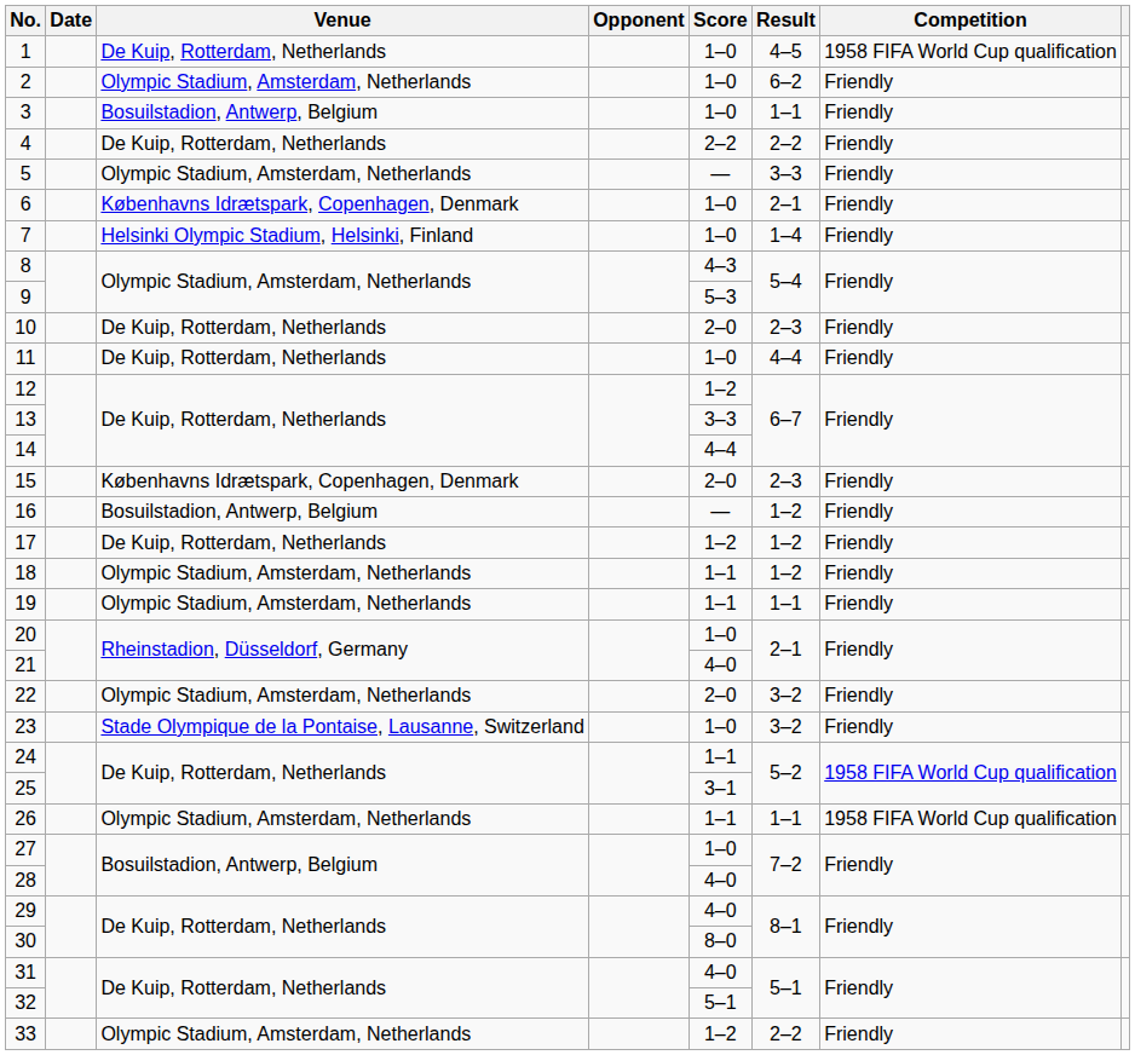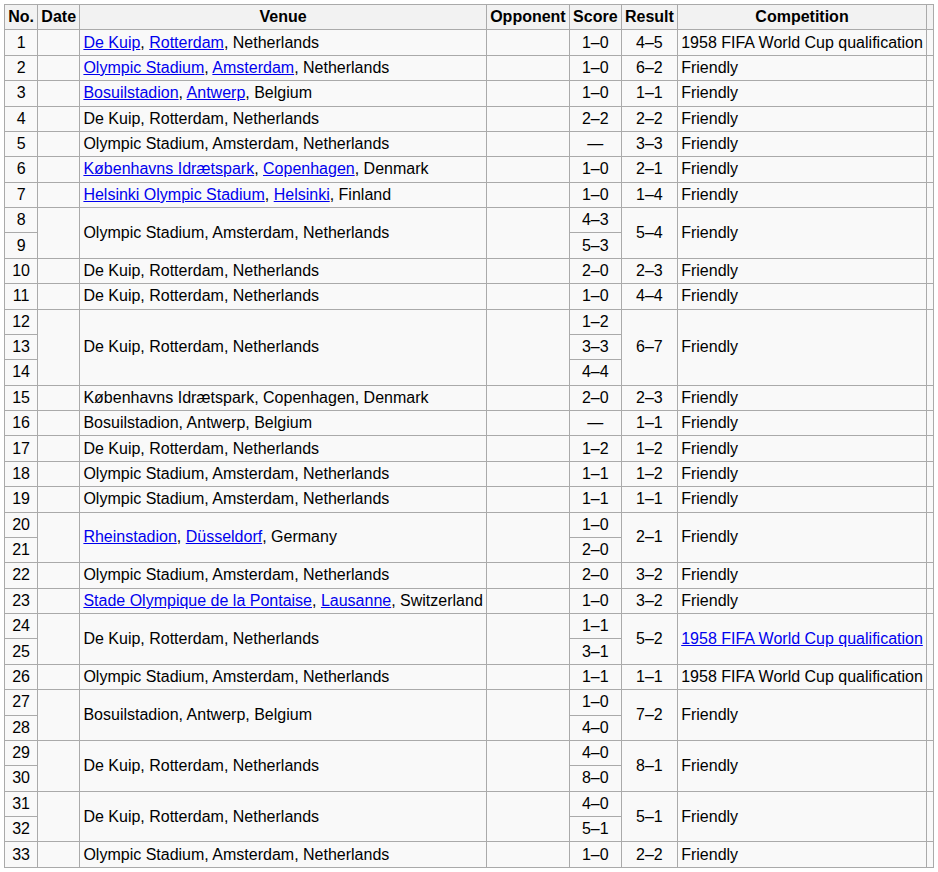 <table class="wikitable sortable">
 <tr>
 <th scope="col">No.</th>
 <th scope="col">Date</th>
 <th scope="col">Venue</th>
 <th scope="col">Opponent</th>
 <th scope="col">Score</th>
 <th scope="col">Result</th>
 <th scope="col">Competition</th>
 <th scope="col" class="unsortable"></th>
 </tr>
 <tr>
 <td style="text-align:center">1</td>
 <td></td>
 <td><a href='#'>De Kuip</a>, <a href='#'>Rotterdam</a>, Netherlands</td>
 <td></td>
 <td style="text-align:center">1–0</td>
 <td style="text-align:center">4–5</td>
 <td>1958 FIFA World Cup qualification</td>
 <td></td>
 </tr>
 <tr>
 <td style="text-align:center">2</td>
 <td></td>
 <td><a href='#'>Olympic Stadium</a>, <a href='#'>Amsterdam</a>, Netherlands</td>
 <td></td>
 <td style="text-align:center">1–0</td>
 <td style="text-align:center">6–2</td>
 <td>Friendly</td>
 <td></td>
 </tr>
 <tr>
 <td style="text-align:center">3</td>
 <td></td>
 <td><a href='#'>Bosuilstadion</a>, <a href='#'>Antwerp</a>, Belgium</td>
 <td></td>
 <td style="text-align:center">1–0</td>
 <td style="text-align:center">1–1</td>
 <td>Friendly</td>
 <td></td>
 </tr>
 <tr>
 <td style="text-align:center">4</td>
 <td></td>
 <td>De Kuip, Rotterdam, Netherlands</td>
 <td></td>
 <td style="text-align:center">2–2</td>
 <td style="text-align:center">2–2</td>
 <td>Friendly</td>
 <td></td>
 </tr>
 <tr>
 <td style="text-align:center">5</td>
 <td></td>
 <td>Olympic Stadium, Amsterdam, Netherlands</td>
 <td></td>
 <td style="text-align:center">—</td>
 <td style="text-align:center">3–3</td>
 <td>Friendly</td>
 <td></td>
 </tr>
 <tr>
 <td style="text-align:center">6</td>
 <td></td>
 <td><a href='#'>Københavns Idrætspark</a>, <a href='#'>Copenhagen</a>, Denmark</td>
 <td></td>
 <td style="text-align:center">1–0</td>
 <td style="text-align:center">2–1</td>
 <td>Friendly</td>
 <td></td>
 </tr>
 <tr>
 <td style="text-align:center">7</td>
 <td></td>
 <td><a href='#'>Helsinki Olympic Stadium</a>, <a href='#'>Helsinki</a>, Finland</td>
 <td></td>
 <td style="text-align:center">1–0</td>
 <td style="text-align:center">1–4</td>
 <td>Friendly</td>
 <td></td>
 </tr>
 <tr>
 <td style="text-align:center">8</td>
 <td rowspan="2"></td>
 <td rowspan="2">Olympic Stadium, Amsterdam, Netherlands</td>
 <td rowspan="2"></td>
 <td style="text-align:center">4–3</td>
 <td rowspan="2" style="text-align:center">5–4</td>
 <td rowspan="2">Friendly</td>
 <td rowspan="2"></td>
 </tr>
 <tr>
 <td style="text-align:center">9</td>
 <td style="text-align:center">5–3</td>
 </tr>
 <tr>
 <td style="text-align:center">10</td>
 <td></td>
 <td>De Kuip, Rotterdam, Netherlands</td>
 <td></td>
 <td style="text-align:center">2–0</td>
 <td style="text-align:center">2–3</td>
 <td>Friendly</td>
 <td></td>
 </tr>
 <tr>
 <td style="text-align:center">11</td>
 <td></td>
 <td>De Kuip, Rotterdam, Netherlands</td>
 <td></td>
 <td style="text-align:center">1–0</td>
 <td style="text-align:center">4–4</td>
 <td>Friendly</td>
 <td></td>
 </tr>
 <tr>
 <td style="text-align:center">12</td>
 <td rowspan="3"></td>
 <td rowspan="3">De Kuip, Rotterdam, Netherlands</td>
 <td rowspan="3"></td>
 <td style="text-align:center">1–2</td>
 <td rowspan="3" style="text-align:center">6–7</td>
 <td rowspan="3">Friendly</td>
 <td rowspan="3"></td>
 </tr>
 <tr>
 <td style="text-align:center">13</td>
 <td style="text-align:center">3–3</td>
 </tr>
 <tr>
 <td style="text-align:center">14</td>
 <td style="text-align:center">4–4</td>
 </tr>
 <tr>
 <td style="text-align:center">15</td>
 <td></td>
 <td>Københavns Idrætspark, Copenhagen, Denmark</td>
 <td></td>
 <td style="text-align:center">2–0</td>
 <td style="text-align:center">2–3</td>
 <td>Friendly</td>
 <td></td>
 </tr>
 <tr>
 <td style="text-align:center">16</td>
 <td></td>
 <td>Bosuilstadion, Antwerp, Belgium</td>
 <td></td>
 <td style="text-align:center">—</td>
-<td style="text-align:center">1–2</td>
+<td style="text-align:center">1–1</td>
 <td>Friendly</td>
 <td></td>
 </tr>
 <tr>
 <td style="text-align:center">17</td>
 <td></td>
 <td>De Kuip, Rotterdam, Netherlands</td>
 <td></td>
 <td style="text-align:center">1–2</td>
 <td style="text-align:center">1–2</td>
 <td>Friendly</td>
 <td></td>
 </tr>
 <tr>
 <td style="text-align:center">18</td>
 <td></td>
 <td>Olympic Stadium, Amsterdam, Netherlands</td>
 <td></td>
 <td style="text-align:center">1–1</td>
 <td style="text-align:center">1–2</td>
 <td>Friendly</td>
 <td></td>
 </tr>
 <tr>
 <td style="text-align:center">19</td>
 <td></td>
 <td>Olympic Stadium, Amsterdam, Netherlands</td>
 <td></td>
 <td style="text-align:center">1–1</td>
 <td style="text-align:center">1–1</td>
 <td>Friendly</td>
 <td></td>
 </tr>
 <tr>
 <td style="text-align:center">20</td>
 <td rowspan="2"></td>
 <td rowspan="2"><a href='#'>Rheinstadion</a>, <a href='#'>Düsseldorf</a>, Germany</td>
 <td rowspan="2"></td>
 <td style="text-align:center">1–0</td>
 <td rowspan="2" style="text-align:center">2–1</td>
 <td rowspan="2">Friendly</td>
 <td rowspan="2"></td>
 </tr>
 <tr>
 <td style="text-align:center">21</td>
-<td style="text-align:center">4–0</td>
+<td style="text-align:center">2–0</td>
 </tr>
 <tr>
 <td style="text-align:center">22</td>
 <td></td>
 <td>Olympic Stadium, Amsterdam, Netherlands</td>
 <td></td>
 <td style="text-align:center">2–0</td>
 <td style="text-align:center">3–2</td>
 <td>Friendly</td>
 <td></td>
 </tr>
 <tr>
 <td style="text-align:center">23</td>
 <td></td>
 <td><a href='#'>Stade Olympique de la Pontaise</a>, <a href='#'>Lausanne</a>, Switzerland</td>
 <td></td>
 <td style="text-align:center">1–0</td>
 <td style="text-align:center">3–2</td>
 <td>Friendly</td>
 <td></td>
 </tr>
 <tr>
 <td style="text-align:center">24</td>
 <td rowspan="2"></td>
 <td rowspan="2">De Kuip, Rotterdam, Netherlands</td>
 <td rowspan="2"></td>
 <td style="text-align:center">1–1</td>
 <td rowspan="2" style="text-align:center">5–2</td>
 <td rowspan="2"><a href='#'>1958 FIFA World Cup qualification</a></td>
 <td rowspan="2"></td>
 </tr>
 <tr>
 <td style="text-align:center">25</td>
 <td style="text-align:center">3–1</td>
 </tr>
 <tr>
 <td style="text-align:center">26</td>
 <td></td>
 <td>Olympic Stadium, Amsterdam, Netherlands</td>
 <td></td>
 <td style="text-align:center">1–1</td>
 <td style="text-align:center">1–1</td>
 <td>1958 FIFA World Cup qualification</td>
 <td></td>
 </tr>
 <tr>
 <td style="text-align:center">27</td>
 <td rowspan="2"></td>
 <td rowspan="2">Bosuilstadion, Antwerp, Belgium</td>
 <td rowspan="2"></td>
 <td style="text-align:center">1–0</td>
 <td rowspan="2" style="text-align:center">7–2</td>
 <td rowspan="2">Friendly</td>
 <td rowspan="2"></td>
 </tr>
 <tr>
 <td style="text-align:center">28</td>
 <td style="text-align:center">4–0</td>
 </tr>
 <tr>
 <td style="text-align:center">29</td>
 <td rowspan="2"></td>
 <td rowspan="2">De Kuip, Rotterdam, Netherlands</td>
 <td rowspan="2"></td>
 <td style="text-align:center">4–0</td>
 <td rowspan="2" style="text-align:center">8–1</td>
 <td rowspan="2">Friendly</td>
 <td rowspan="2"></td>
 </tr>
 <tr>
 <td style="text-align:center">30</td>
 <td style="text-align:center">8–0</td>
 </tr>
 <tr>
 <td style="text-align:center">31</td>
 <td rowspan="2"></td>
 <td rowspan="2">De Kuip, Rotterdam, Netherlands</td>
 <td rowspan="2"></td>
 <td style="text-align:center">4–0</td>
 <td rowspan="2" style="text-align:center">5–1</td>
 <td rowspan="2">Friendly</td>
 <td rowspan="2"></td>
 </tr>
 <tr>
 <td style="text-align:center">32</td>
 <td style="text-align:center">5–1</td>
 </tr>
 <tr>
 <td style="text-align:center">33</td>
 <td></td>
 <td>Olympic Stadium, Amsterdam, Netherlands</td>
 <td></td>
-<td style="text-align:center">1–2</td>
+<td style="text-align:center">1–0</td>
 <td style="text-align:center">2–2</td>
 <td>Friendly</td>
 <td></td>
 </tr>
 </table>
